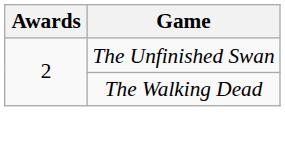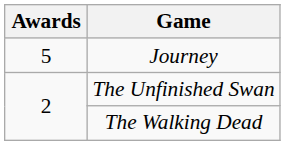 <table class="wikitable" style="text-align:center;">
 <tr>
 <th width="55">Awards</th>
 <th align="center">Game</th>
+</tr>
+<tr>
+<td style="text-align:center">5</td>
+<td><em>Journey</em></td>
 </tr>
 <tr>
 <td rowspan=2 style="text-align:center">2</td>
 <td><em>The Unfinished Swan</em></td>
 </tr>
 <tr>
 <td><em>The Walking Dead</em></td>
 </tr>
 </table>
